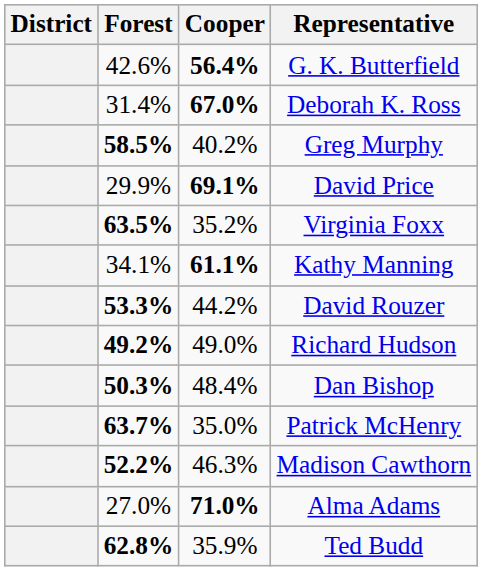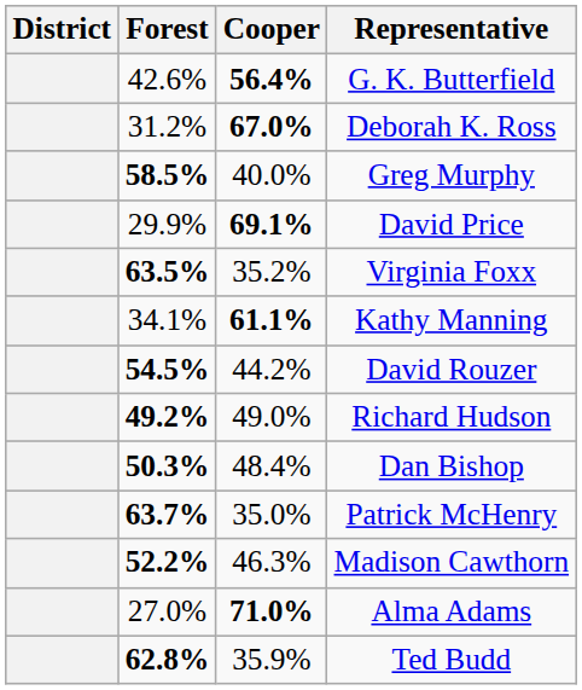 <table class=wikitable>
 <tr>
 <th>District</th>
 <th>Forest</th>
 <th>Cooper</th>
 <th>Representative</th>
 </tr>
 <tr align=center>
 <th></th>
 <td>42.6%</td>
 <td><strong>56.4%</strong></td>
 <td><a href='#'>G. K. Butterfield</a></td>
 </tr>
 <tr align=center>
 <th></th>
-<td>31.4%</td>
+<td>31.2%</td>
 <td><strong>67.0%</strong></td>
 <td><a href='#'>Deborah K. Ross</a></td>
 </tr>
 <tr align=center>
 <th></th>
 <td><strong>58.5%</strong></td>
-<td>40.2%</td>
+<td>40.0%</td>
 <td><a href='#'>Greg Murphy</a></td>
 </tr>
 <tr align=center>
 <th></th>
 <td>29.9%</td>
 <td><strong>69.1%</strong></td>
 <td><a href='#'>David Price</a></td>
 </tr>
 <tr align=center>
 <th></th>
 <td><strong>63.5%</strong></td>
 <td>35.2%</td>
 <td><a href='#'>Virginia Foxx</a></td>
 </tr>
 <tr align=center>
 <th></th>
 <td>34.1%</td>
 <td><strong>61.1%</strong></td>
 <td><a href='#'>Kathy Manning</a></td>
 </tr>
 <tr align=center>
 <th></th>
-<td><strong>53.3%</strong></td>
+<td><strong>54.5%</strong></td>
 <td>44.2%</td>
 <td><a href='#'>David Rouzer</a></td>
 </tr>
 <tr align=center>
 <th></th>
 <td><strong>49.2%</strong></td>
 <td>49.0%</td>
 <td><a href='#'>Richard Hudson</a></td>
 </tr>
 <tr align=center>
 <th></th>
 <td><strong>50.3%</strong></td>
 <td>48.4%</td>
 <td><a href='#'>Dan Bishop</a></td>
 </tr>
 <tr align=center>
 <th></th>
 <td><strong>63.7%</strong></td>
 <td>35.0%</td>
 <td><a href='#'>Patrick McHenry</a></td>
 </tr>
 <tr align=center>
 <th></th>
 <td><strong>52.2%</strong></td>
 <td>46.3%</td>
 <td><a href='#'>Madison Cawthorn</a></td>
 </tr>
 <tr align=center>
 <th></th>
 <td>27.0%</td>
 <td><strong>71.0%</strong></td>
 <td><a href='#'>Alma Adams</a></td>
 </tr>
 <tr align=center>
 <th></th>
 <td><strong>62.8%</strong></td>
 <td>35.9%</td>
 <td><a href='#'>Ted Budd</a></td>
 </tr>
 </table>
